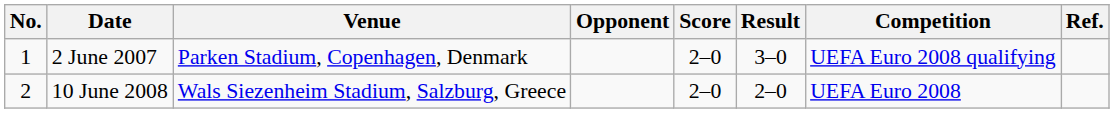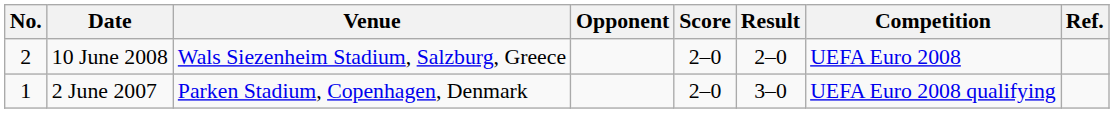 <table class="wikitable sortable">
 <tr>
 <th scope="col">No.</th>
 <th scope="col">Date</th>
 <th scope="col">Venue</th>
 <th scope="col">Opponent</th>
 <th scope="col">Score</th>
 <th scope="col">Result</th>
 <th scope="col">Competition</th>
 <th>Ref.</th>
 </tr>
 <tr>
+<td align="center">2</td>
+<td>10 June 2008</td>
+<td><a href='#'>Wals Siezenheim Stadium</a>, <a href='#'>Salzburg</a>, Greece</td>
+<td></td>
+<td align="center">2–0</td>
+<td align="center">2–0</td>
+<td><a href='#'>UEFA Euro 2008</a></td>
+<td></td>
+</tr>
+<tr>
 <td align="center">1</td>
 <td>2 June 2007</td>
 <td><a href='#'>Parken Stadium</a>, <a href='#'>Copenhagen</a>, Denmark</td>
 <td></td>
 <td align="center">2–0</td>
 <td align="center">3–0</td>
 <td><a href='#'>UEFA Euro 2008 qualifying</a></td>
 <td></td>
 </tr>
-<tr>
-<td align="center">2</td>
-<td>10 June 2008</td>
-<td><a href='#'>Wals Siezenheim Stadium</a>, <a href='#'>Salzburg</a>, Greece</td>
-<td></td>
-<td align="center">2–0</td>
-<td align="center">2–0</td>
-<td><a href='#'>UEFA Euro 2008</a></td>
-<td></td>
-</tr>
 </table>
